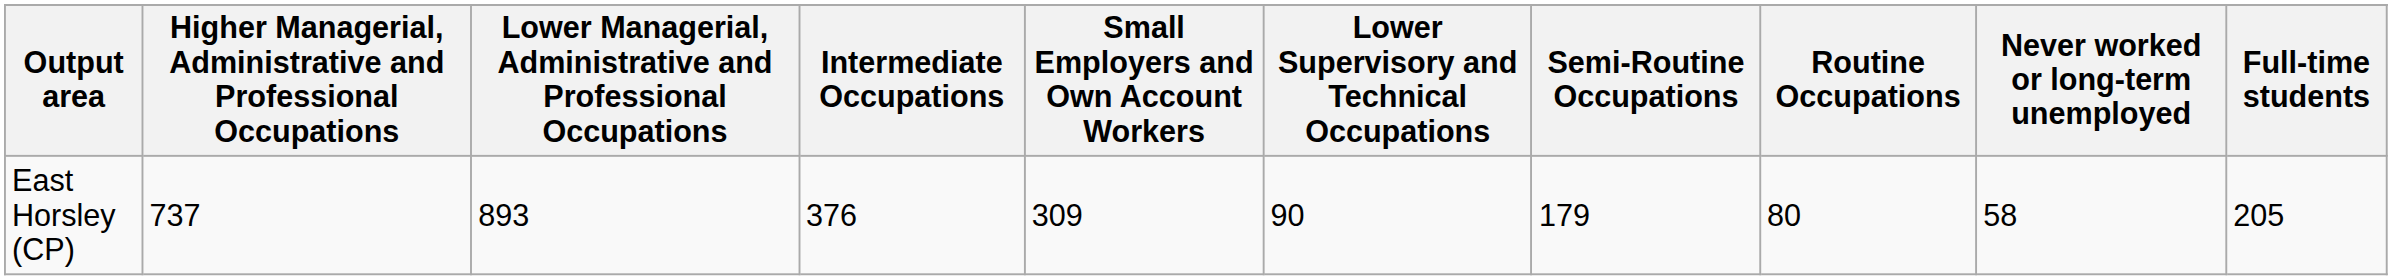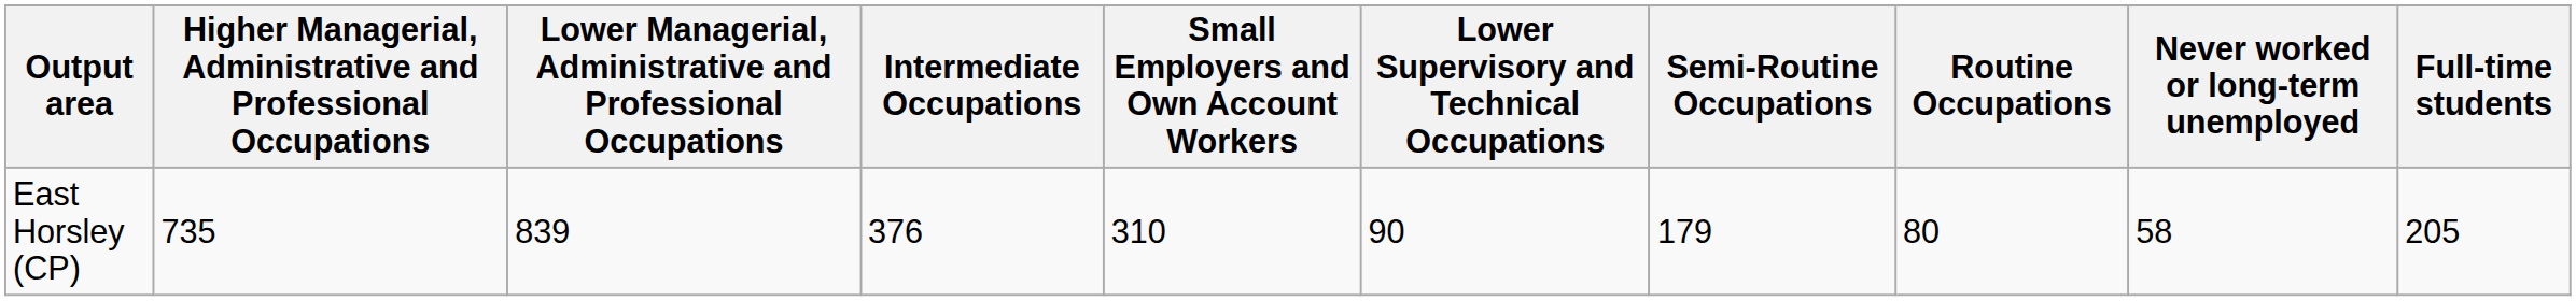 <table class="wikitable">
 <tr>
 </tr>
 <tr>
 <th>Output area</th>
 <th>Higher Managerial, Administrative and Professional Occupations</th>
 <th>Lower Managerial, Administrative and Professional Occupations</th>
 <th>Intermediate Occupations</th>
 <th>Small Employers and Own Account Workers</th>
 <th>Lower Supervisory and Technical Occupations</th>
 <th>Semi-Routine Occupations</th>
 <th>Routine Occupations</th>
 <th>Never worked or long-term unemployed</th>
 <th>Full-time students</th>
 </tr>
 <tr>
 <td>East Horsley (CP)</td>
-<td>737</td>
-<td>893</td>
+<td>735</td>
+<td>839</td>
 <td>376</td>
-<td>309</td>
+<td>310</td>
 <td>90</td>
 <td>179</td>
 <td>80</td>
 <td>58</td>
 <td>205</td>
 </tr>
 </table>
